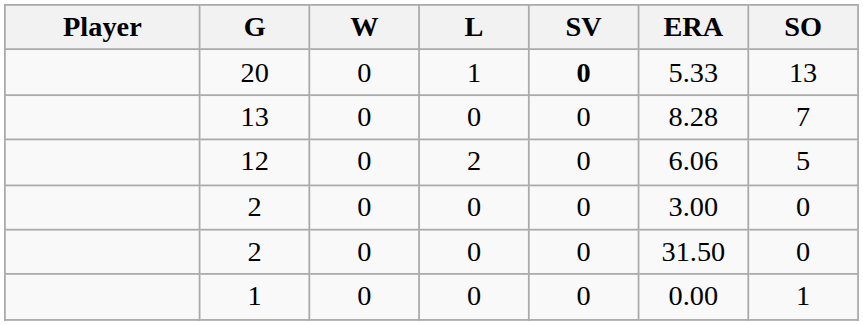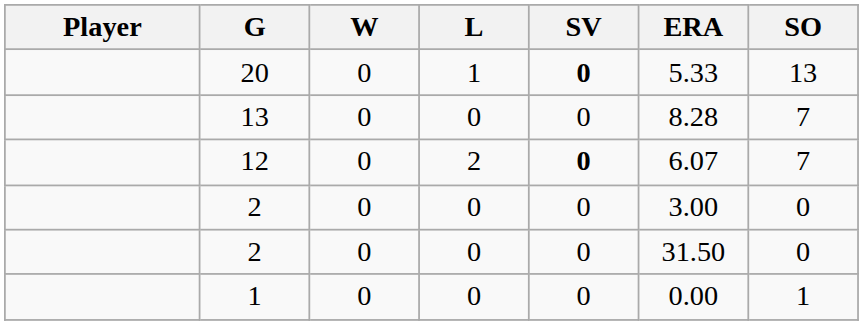 <table class="wikitable sortable">
 <tr>
 <th bgcolor="#DDDDFF" width="16%">Player</th>
 <th bgcolor="#DDDDFF" width="9%">G</th>
 <th bgcolor="#DDDDFF" width="9%">W</th>
 <th bgcolor="#DDDDFF" width="9%">L</th>
 <th bgcolor="#DDDDFF" width="9%">SV</th>
 <th bgcolor="#DDDDFF" width="9%">ERA</th>
 <th bgcolor="#DDDDFF" width="9%">SO</th>
 </tr>
 <tr align="center">
 <td></td>
 <td>20</td>
 <td>0</td>
 <td>1</td>
 <td><strong>0</strong></td>
 <td>5.33</td>
 <td>13</td>
 </tr>
 <tr align="center">
 <td></td>
 <td>13</td>
 <td>0</td>
 <td>0</td>
 <td>0</td>
 <td>8.28</td>
 <td>7</td>
 </tr>
 <tr align="center">
 <td></td>
 <td>12</td>
 <td>0</td>
 <td>2</td>
-<td>0</td>
-<td>6.06</td>
-<td>5</td>
+<td><strong>0</strong></td>
+<td>6.07</td>
+<td>7</td>
 </tr>
 <tr align="center">
 <td></td>
 <td>2</td>
 <td>0</td>
 <td>0</td>
 <td>0</td>
 <td>3.00</td>
 <td>0</td>
 </tr>
 <tr align="center">
 <td></td>
 <td>2</td>
 <td>0</td>
 <td>0</td>
 <td>0</td>
 <td>31.50</td>
 <td>0</td>
 </tr>
 <tr align="center">
 <td></td>
 <td>1</td>
 <td>0</td>
 <td>0</td>
 <td>0</td>
 <td>0.00</td>
 <td>1</td>
 </tr>
 </table>
